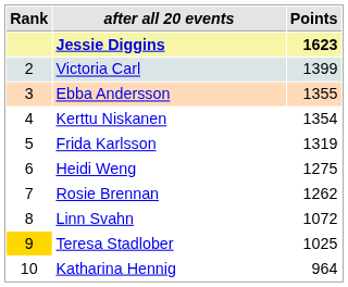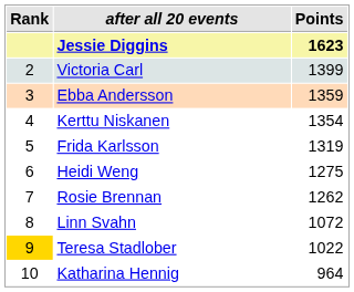 <table cellspacing="1" cellpadding="3" style="border:1px solid #AAAAAA;font-size:86%">
 <tr style="background-color: #E4E4E4;">
 <th style="border-bottom:1px solid #AAAAAA" width=10>Rank</th>
 <th style="border-bottom:1px solid #AAAAAA" width=200><em>after all 20 events</em></th>
 <th style="border-bottom:1px solid #AAAAAA" width=20 align=right>Points</th>
 </tr>
 <tr style="background:#f7f6a8;">
 <td align=center></td>
 <td> <strong><a href='#'>Jessie Diggins</a></strong> </td>
 <td align=right><strong>1623</strong></td>
 </tr>
 <tr style="background:#dce5e5;">
 <td align=center>2</td>
 <td> <a href='#'>Victoria Carl</a></td>
 <td align=right>1399</td>
 </tr>
 <tr style="background:#ffdab9;">
 <td align=center>3</td>
 <td> <a href='#'>Ebba Andersson</a></td>
-<td align=right>1355</td>
+<td align=right>1359</td>
 </tr>
 <tr>
 <td align=center>4</td>
 <td> <a href='#'>Kerttu Niskanen</a></td>
 <td align=right>1354</td>
 </tr>
 <tr>
 <td align=center>5</td>
 <td> <a href='#'>Frida Karlsson</a></td>
 <td align=right>1319</td>
 </tr>
 <tr>
 <td align=center>6</td>
 <td> <a href='#'>Heidi Weng</a></td>
 <td align=right>1275</td>
 </tr>
 <tr>
 <td align=center>7</td>
 <td> <a href='#'>Rosie Brennan</a></td>
 <td align=right>1262</td>
 </tr>
 <tr>
 <td align=center>8</td>
 <td> <a href='#'>Linn Svahn</a></td>
 <td align=right>1072</td>
 </tr>
 <tr>
 <td align=center style="background: gold;">9</td>
 <td> <a href='#'>Teresa Stadlober</a></td>
-<td align=right>1025</td>
+<td align=right>1022</td>
 </tr>
 <tr>
 <td align=center>10</td>
 <td> <a href='#'>Katharina Hennig</a></td>
 <td align=right>964</td>
 </tr>
 </table>
